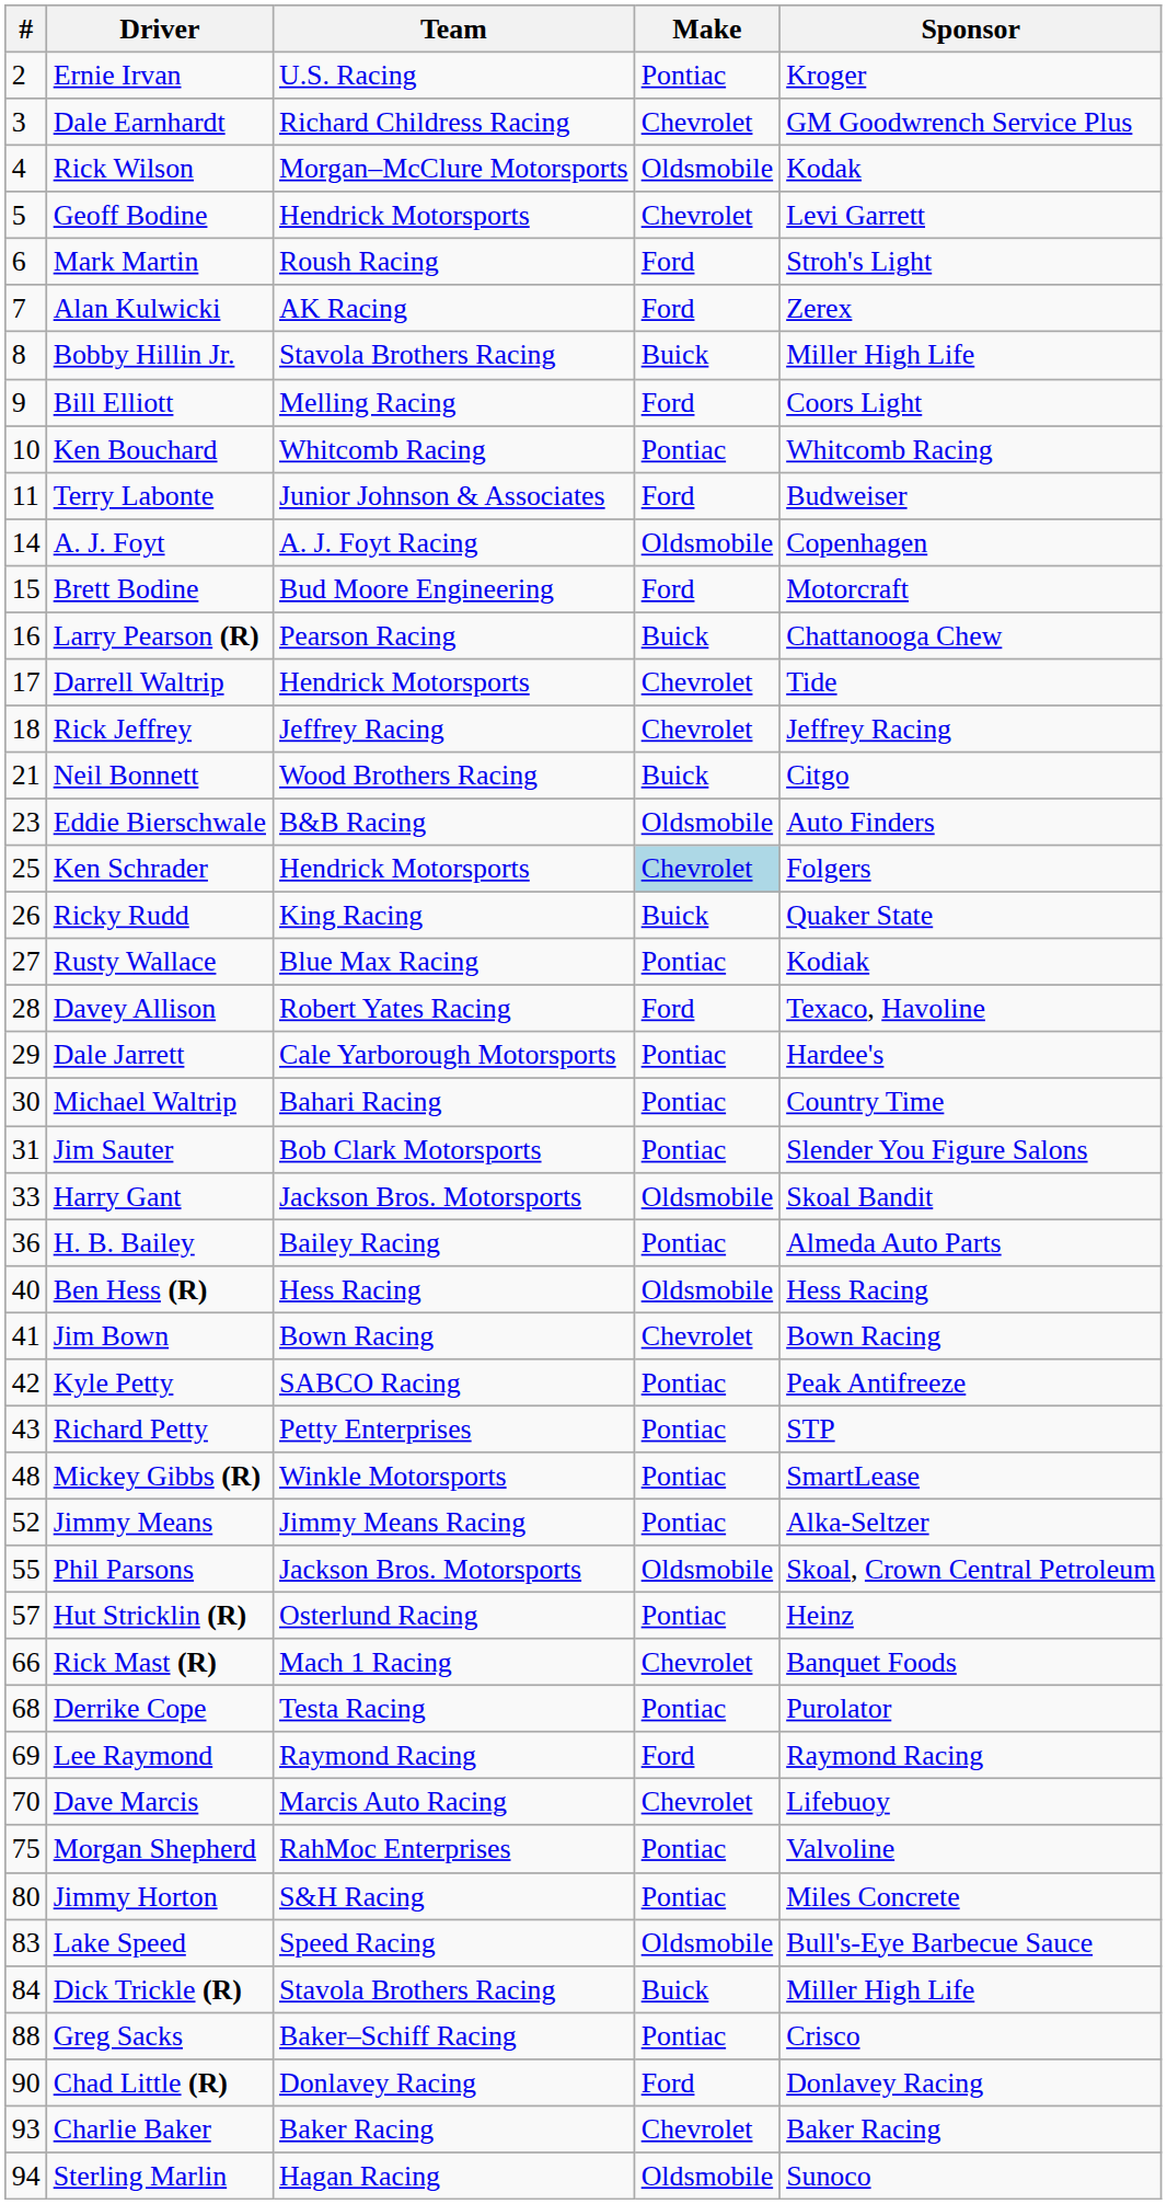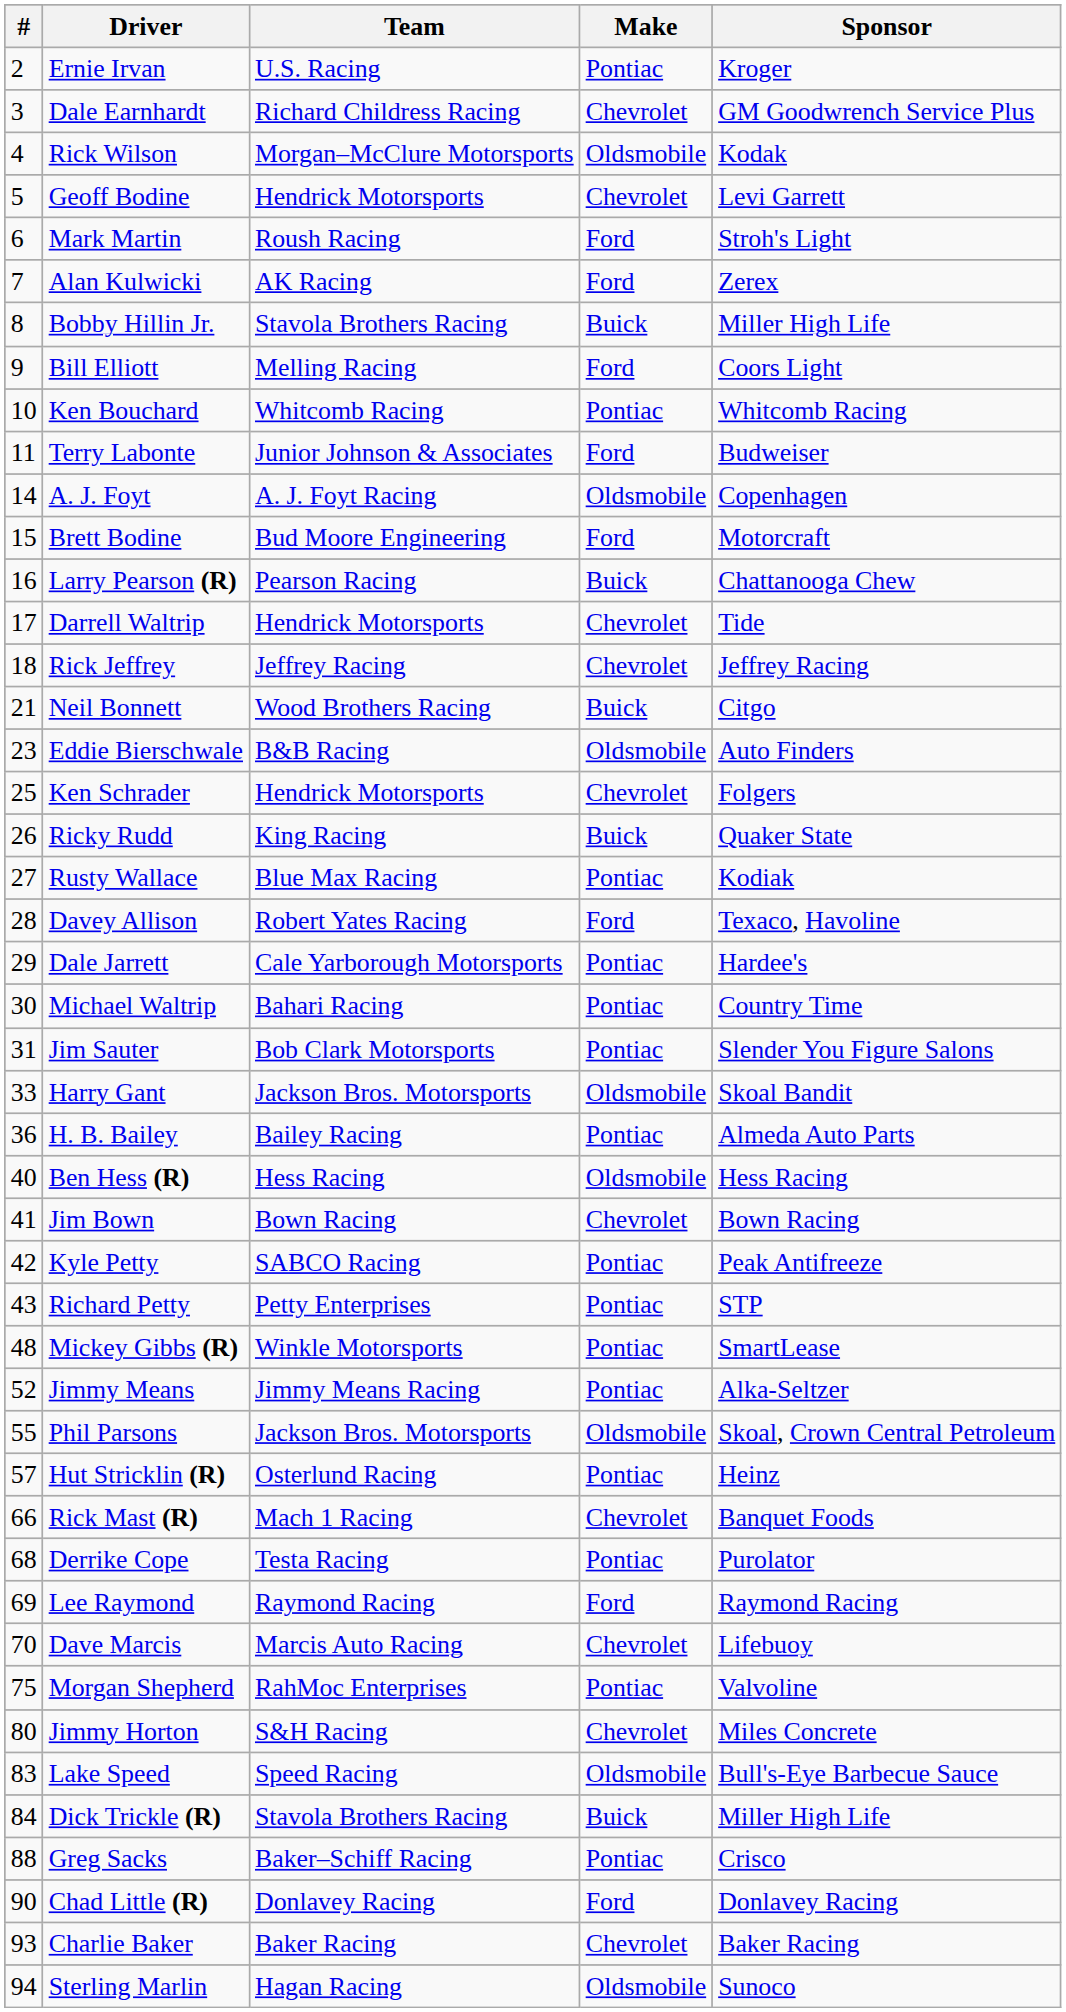 <table class="wikitable" style="font-size:95%">
 <tr>
 <th>#</th>
 <th>Driver</th>
 <th>Team</th>
 <th>Make</th>
 <th>Sponsor</th>
 </tr>
 <tr>
 <td>2</td>
 <td><a href='#'>Ernie Irvan</a></td>
 <td><a href='#'>U.S. Racing</a></td>
 <td><a href='#'>Pontiac</a></td>
 <td><a href='#'>Kroger</a></td>
 </tr>
 <tr>
 <td>3</td>
 <td><a href='#'>Dale Earnhardt</a></td>
 <td><a href='#'>Richard Childress Racing</a></td>
 <td><a href='#'>Chevrolet</a></td>
 <td><a href='#'>GM Goodwrench Service Plus</a></td>
 </tr>
 <tr>
 <td>4</td>
 <td><a href='#'>Rick Wilson</a></td>
 <td><a href='#'>Morgan–McClure Motorsports</a></td>
 <td><a href='#'>Oldsmobile</a></td>
 <td><a href='#'>Kodak</a></td>
 </tr>
 <tr>
 <td>5</td>
 <td><a href='#'>Geoff Bodine</a></td>
 <td><a href='#'>Hendrick Motorsports</a></td>
 <td><a href='#'>Chevrolet</a></td>
 <td><a href='#'>Levi Garrett</a></td>
 </tr>
 <tr>
 <td>6</td>
 <td><a href='#'>Mark Martin</a></td>
 <td><a href='#'>Roush Racing</a></td>
 <td><a href='#'>Ford</a></td>
 <td><a href='#'>Stroh's Light</a></td>
 </tr>
 <tr>
 <td>7</td>
 <td><a href='#'>Alan Kulwicki</a></td>
 <td><a href='#'>AK Racing</a></td>
 <td><a href='#'>Ford</a></td>
 <td><a href='#'>Zerex</a></td>
 </tr>
 <tr>
 <td>8</td>
 <td><a href='#'>Bobby Hillin Jr.</a></td>
 <td><a href='#'>Stavola Brothers Racing</a></td>
 <td><a href='#'>Buick</a></td>
 <td><a href='#'>Miller High Life</a></td>
 </tr>
 <tr>
 <td>9</td>
 <td><a href='#'>Bill Elliott</a></td>
 <td><a href='#'>Melling Racing</a></td>
 <td><a href='#'>Ford</a></td>
 <td><a href='#'>Coors Light</a></td>
 </tr>
 <tr>
 <td>10</td>
 <td><a href='#'>Ken Bouchard</a></td>
 <td><a href='#'>Whitcomb Racing</a></td>
 <td><a href='#'>Pontiac</a></td>
 <td><a href='#'>Whitcomb Racing</a></td>
 </tr>
 <tr>
 <td>11</td>
 <td><a href='#'>Terry Labonte</a></td>
 <td><a href='#'>Junior Johnson & Associates</a></td>
 <td><a href='#'>Ford</a></td>
 <td><a href='#'>Budweiser</a></td>
 </tr>
 <tr>
 <td>14</td>
 <td><a href='#'>A. J. Foyt</a></td>
 <td><a href='#'>A. J. Foyt Racing</a></td>
 <td><a href='#'>Oldsmobile</a></td>
 <td><a href='#'>Copenhagen</a></td>
 </tr>
 <tr>
 <td>15</td>
 <td><a href='#'>Brett Bodine</a></td>
 <td><a href='#'>Bud Moore Engineering</a></td>
 <td><a href='#'>Ford</a></td>
 <td><a href='#'>Motorcraft</a></td>
 </tr>
 <tr>
 <td>16</td>
 <td><a href='#'>Larry Pearson</a> <strong>(R)</strong></td>
 <td><a href='#'>Pearson Racing</a></td>
 <td><a href='#'>Buick</a></td>
 <td><a href='#'>Chattanooga Chew</a></td>
 </tr>
 <tr>
 <td>17</td>
 <td><a href='#'>Darrell Waltrip</a></td>
 <td><a href='#'>Hendrick Motorsports</a></td>
 <td><a href='#'>Chevrolet</a></td>
 <td><a href='#'>Tide</a></td>
 </tr>
 <tr>
 <td>18</td>
 <td><a href='#'>Rick Jeffrey</a></td>
 <td><a href='#'>Jeffrey Racing</a></td>
 <td><a href='#'>Chevrolet</a></td>
 <td><a href='#'>Jeffrey Racing</a></td>
 </tr>
 <tr>
 <td>21</td>
 <td><a href='#'>Neil Bonnett</a></td>
 <td><a href='#'>Wood Brothers Racing</a></td>
 <td><a href='#'>Buick</a></td>
 <td><a href='#'>Citgo</a></td>
 </tr>
 <tr>
 <td>23</td>
 <td><a href='#'>Eddie Bierschwale</a></td>
 <td><a href='#'>B&B Racing</a></td>
 <td><a href='#'>Oldsmobile</a></td>
 <td><a href='#'>Auto Finders</a></td>
 </tr>
 <tr>
 <td>25</td>
 <td><a href='#'>Ken Schrader</a></td>
 <td><a href='#'>Hendrick Motorsports</a></td>
-<td style="background: lightblue;"><a href='#'>Chevrolet</a></td>
+<td><a href='#'>Chevrolet</a></td>
 <td><a href='#'>Folgers</a></td>
 </tr>
 <tr>
 <td>26</td>
 <td><a href='#'>Ricky Rudd</a></td>
 <td><a href='#'>King Racing</a></td>
 <td><a href='#'>Buick</a></td>
 <td><a href='#'>Quaker State</a></td>
 </tr>
 <tr>
 <td>27</td>
 <td><a href='#'>Rusty Wallace</a></td>
 <td><a href='#'>Blue Max Racing</a></td>
 <td><a href='#'>Pontiac</a></td>
 <td><a href='#'>Kodiak</a></td>
 </tr>
 <tr>
 <td>28</td>
 <td><a href='#'>Davey Allison</a></td>
 <td><a href='#'>Robert Yates Racing</a></td>
 <td><a href='#'>Ford</a></td>
 <td><a href='#'>Texaco</a>, <a href='#'>Havoline</a></td>
 </tr>
 <tr>
 <td>29</td>
 <td><a href='#'>Dale Jarrett</a></td>
 <td><a href='#'>Cale Yarborough Motorsports</a></td>
 <td><a href='#'>Pontiac</a></td>
 <td><a href='#'>Hardee's</a></td>
 </tr>
 <tr>
 <td>30</td>
 <td><a href='#'>Michael Waltrip</a></td>
 <td><a href='#'>Bahari Racing</a></td>
 <td><a href='#'>Pontiac</a></td>
 <td><a href='#'>Country Time</a></td>
 </tr>
 <tr>
 <td>31</td>
 <td><a href='#'>Jim Sauter</a></td>
 <td><a href='#'>Bob Clark Motorsports</a></td>
 <td><a href='#'>Pontiac</a></td>
 <td><a href='#'>Slender You Figure Salons</a></td>
 </tr>
 <tr>
 <td>33</td>
 <td><a href='#'>Harry Gant</a></td>
 <td><a href='#'>Jackson Bros. Motorsports</a></td>
 <td><a href='#'>Oldsmobile</a></td>
 <td><a href='#'>Skoal Bandit</a></td>
 </tr>
 <tr>
 <td>36</td>
 <td><a href='#'>H. B. Bailey</a></td>
 <td><a href='#'>Bailey Racing</a></td>
 <td><a href='#'>Pontiac</a></td>
 <td><a href='#'>Almeda Auto Parts</a></td>
 </tr>
 <tr>
 <td>40</td>
 <td><a href='#'>Ben Hess</a> <strong>(R)</strong></td>
 <td><a href='#'>Hess Racing</a></td>
 <td><a href='#'>Oldsmobile</a></td>
 <td><a href='#'>Hess Racing</a></td>
 </tr>
 <tr>
 <td>41</td>
 <td><a href='#'>Jim Bown</a></td>
 <td><a href='#'>Bown Racing</a></td>
 <td><a href='#'>Chevrolet</a></td>
 <td><a href='#'>Bown Racing</a></td>
 </tr>
 <tr>
 <td>42</td>
 <td><a href='#'>Kyle Petty</a></td>
 <td><a href='#'>SABCO Racing</a></td>
 <td><a href='#'>Pontiac</a></td>
 <td><a href='#'>Peak Antifreeze</a></td>
 </tr>
 <tr>
 <td>43</td>
 <td><a href='#'>Richard Petty</a></td>
 <td><a href='#'>Petty Enterprises</a></td>
 <td><a href='#'>Pontiac</a></td>
 <td><a href='#'>STP</a></td>
 </tr>
 <tr>
 <td>48</td>
 <td><a href='#'>Mickey Gibbs</a> <strong>(R)</strong></td>
 <td><a href='#'>Winkle Motorsports</a></td>
 <td><a href='#'>Pontiac</a></td>
 <td><a href='#'>SmartLease</a></td>
 </tr>
 <tr>
 <td>52</td>
 <td><a href='#'>Jimmy Means</a></td>
 <td><a href='#'>Jimmy Means Racing</a></td>
 <td><a href='#'>Pontiac</a></td>
 <td><a href='#'>Alka-Seltzer</a></td>
 </tr>
 <tr>
 <td>55</td>
 <td><a href='#'>Phil Parsons</a></td>
 <td><a href='#'>Jackson Bros. Motorsports</a></td>
 <td><a href='#'>Oldsmobile</a></td>
 <td><a href='#'>Skoal</a>, <a href='#'>Crown Central Petroleum</a></td>
 </tr>
 <tr>
 <td>57</td>
 <td><a href='#'>Hut Stricklin</a> <strong>(R)</strong></td>
 <td><a href='#'>Osterlund Racing</a></td>
 <td><a href='#'>Pontiac</a></td>
 <td><a href='#'>Heinz</a></td>
 </tr>
 <tr>
 <td>66</td>
 <td><a href='#'>Rick Mast</a> <strong>(R)</strong></td>
 <td><a href='#'>Mach 1 Racing</a></td>
 <td><a href='#'>Chevrolet</a></td>
 <td><a href='#'>Banquet Foods</a></td>
 </tr>
 <tr>
 <td>68</td>
 <td><a href='#'>Derrike Cope</a></td>
 <td><a href='#'>Testa Racing</a></td>
 <td><a href='#'>Pontiac</a></td>
 <td><a href='#'>Purolator</a></td>
 </tr>
 <tr>
 <td>69</td>
 <td><a href='#'>Lee Raymond</a></td>
 <td><a href='#'>Raymond Racing</a></td>
 <td><a href='#'>Ford</a></td>
 <td><a href='#'>Raymond Racing</a></td>
 </tr>
 <tr>
 <td>70</td>
 <td><a href='#'>Dave Marcis</a></td>
 <td><a href='#'>Marcis Auto Racing</a></td>
 <td><a href='#'>Chevrolet</a></td>
 <td><a href='#'>Lifebuoy</a></td>
 </tr>
 <tr>
 <td>75</td>
 <td><a href='#'>Morgan Shepherd</a></td>
 <td><a href='#'>RahMoc Enterprises</a></td>
 <td><a href='#'>Pontiac</a></td>
 <td><a href='#'>Valvoline</a></td>
 </tr>
 <tr>
 <td>80</td>
 <td><a href='#'>Jimmy Horton</a></td>
 <td><a href='#'>S&H Racing</a></td>
-<td><a href='#'>Pontiac</a></td>
+<td><a href='#'>Chevrolet</a></td>
 <td><a href='#'>Miles Concrete</a></td>
 </tr>
 <tr>
 <td>83</td>
 <td><a href='#'>Lake Speed</a></td>
 <td><a href='#'>Speed Racing</a></td>
 <td><a href='#'>Oldsmobile</a></td>
 <td><a href='#'>Bull's-Eye Barbecue Sauce</a></td>
 </tr>
 <tr>
 <td>84</td>
 <td><a href='#'>Dick Trickle</a> <strong>(R)</strong></td>
 <td><a href='#'>Stavola Brothers Racing</a></td>
 <td><a href='#'>Buick</a></td>
 <td><a href='#'>Miller High Life</a></td>
 </tr>
 <tr>
 <td>88</td>
 <td><a href='#'>Greg Sacks</a></td>
 <td><a href='#'>Baker–Schiff Racing</a></td>
 <td><a href='#'>Pontiac</a></td>
 <td><a href='#'>Crisco</a></td>
 </tr>
 <tr>
 <td>90</td>
 <td><a href='#'>Chad Little</a> <strong>(R)</strong></td>
 <td><a href='#'>Donlavey Racing</a></td>
 <td><a href='#'>Ford</a></td>
 <td><a href='#'>Donlavey Racing</a></td>
 </tr>
 <tr>
 <td>93</td>
 <td><a href='#'>Charlie Baker</a></td>
 <td><a href='#'>Baker Racing</a></td>
 <td><a href='#'>Chevrolet</a></td>
 <td><a href='#'>Baker Racing</a></td>
 </tr>
 <tr>
 <td>94</td>
 <td><a href='#'>Sterling Marlin</a></td>
 <td><a href='#'>Hagan Racing</a></td>
 <td><a href='#'>Oldsmobile</a></td>
 <td><a href='#'>Sunoco</a></td>
 </tr>
 </table>
